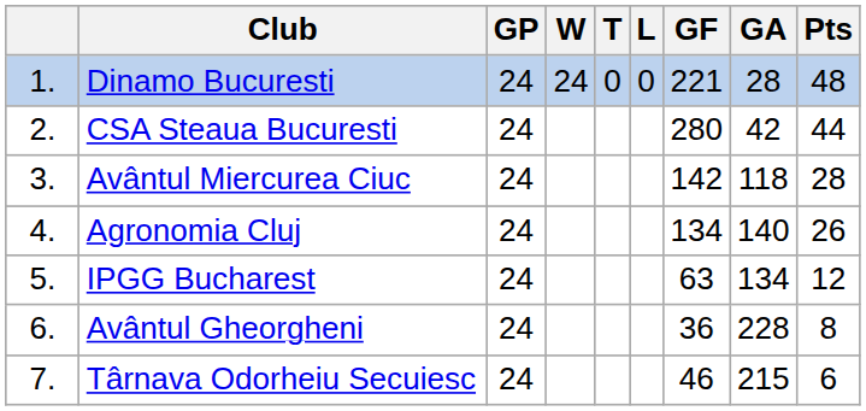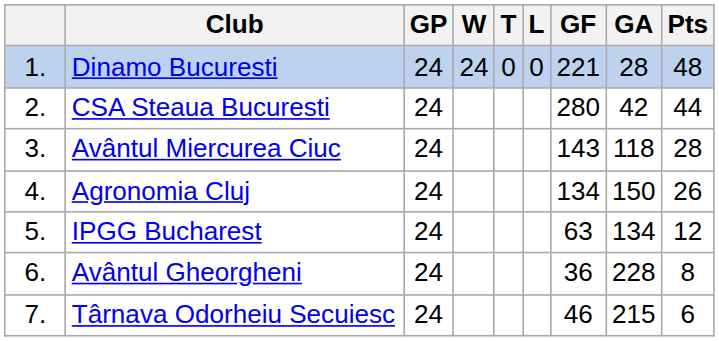 <table class="wikitable">
 <tr>
 <th width="30"></th>
 <th width="200">Club</th>
 <th>GP</th>
 <th>W</th>
 <th>T</th>
 <th>L</th>
 <th>GF</th>
 <th>GA</th>
 <th>Pts</th>
 </tr>
 <tr bgcolor="#BCD2EE" align="center">
 <td>1.</td>
 <td align="left"><a href='#'>Dinamo Bucuresti</a></td>
 <td>24</td>
 <td>24</td>
 <td>0</td>
 <td>0</td>
 <td>221</td>
 <td>28</td>
 <td>48</td>
 </tr>
 <tr bgcolor="#FFFFFF" align="center">
 <td>2.</td>
 <td align="left"><a href='#'>CSA Steaua Bucuresti</a></td>
 <td>24</td>
 <td></td>
 <td></td>
 <td></td>
 <td>280</td>
 <td>42</td>
 <td>44</td>
 </tr>
 <tr bgcolor="#FFFFFF" align="center">
 <td>3.</td>
 <td align="left"><a href='#'>Avântul Miercurea Ciuc</a></td>
 <td>24</td>
 <td></td>
 <td></td>
 <td></td>
-<td>142</td>
+<td>143</td>
 <td>118</td>
 <td>28</td>
 </tr>
 <tr bgcolor="#FFFFFF" align="center">
 <td>4.</td>
 <td align="left"><a href='#'>Agronomia Cluj</a></td>
 <td>24</td>
 <td></td>
 <td></td>
 <td></td>
 <td>134</td>
-<td>140</td>
+<td>150</td>
 <td>26</td>
 </tr>
 <tr bgcolor="#FFFFFF" align="center">
 <td>5.</td>
 <td align="left"><a href='#'>IPGG Bucharest</a></td>
 <td>24</td>
 <td></td>
 <td></td>
 <td></td>
 <td>63</td>
 <td>134</td>
 <td>12</td>
 </tr>
 <tr bgcolor="#FFFFFF" align="center">
 <td>6.</td>
 <td align="left"><a href='#'>Avântul Gheorgheni</a></td>
 <td>24</td>
 <td></td>
 <td></td>
 <td></td>
 <td>36</td>
 <td>228</td>
 <td>8</td>
 </tr>
 <tr bgcolor="#FFFFFF" align="center">
 <td>7.</td>
 <td align="left"><a href='#'>Târnava Odorheiu Secuiesc</a></td>
 <td>24</td>
 <td></td>
 <td></td>
 <td></td>
 <td>46</td>
 <td>215</td>
 <td>6</td>
 </tr>
 </table>
